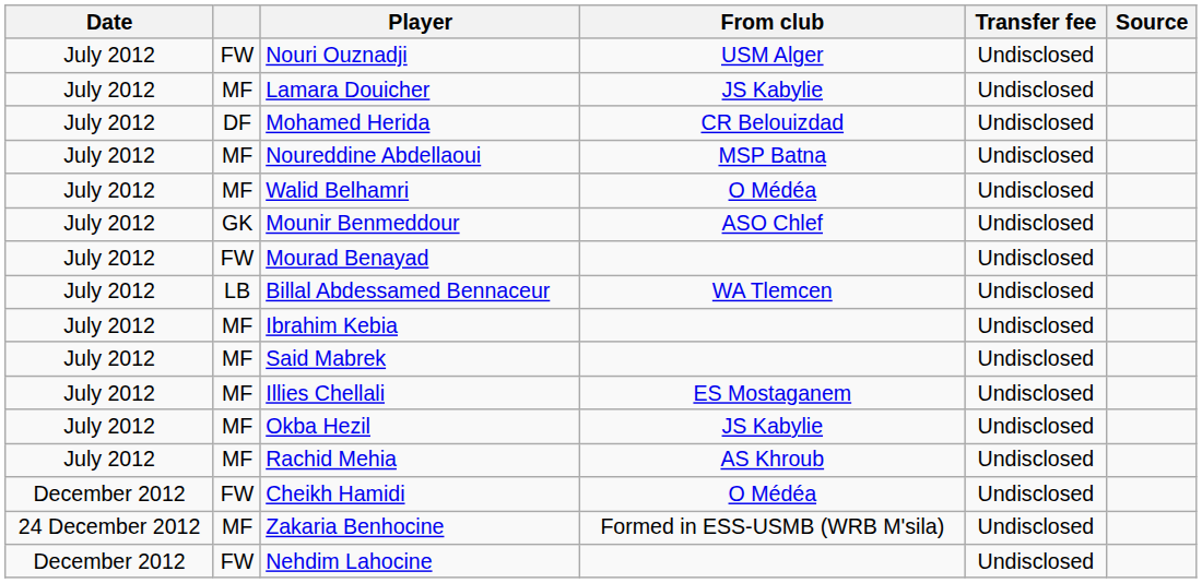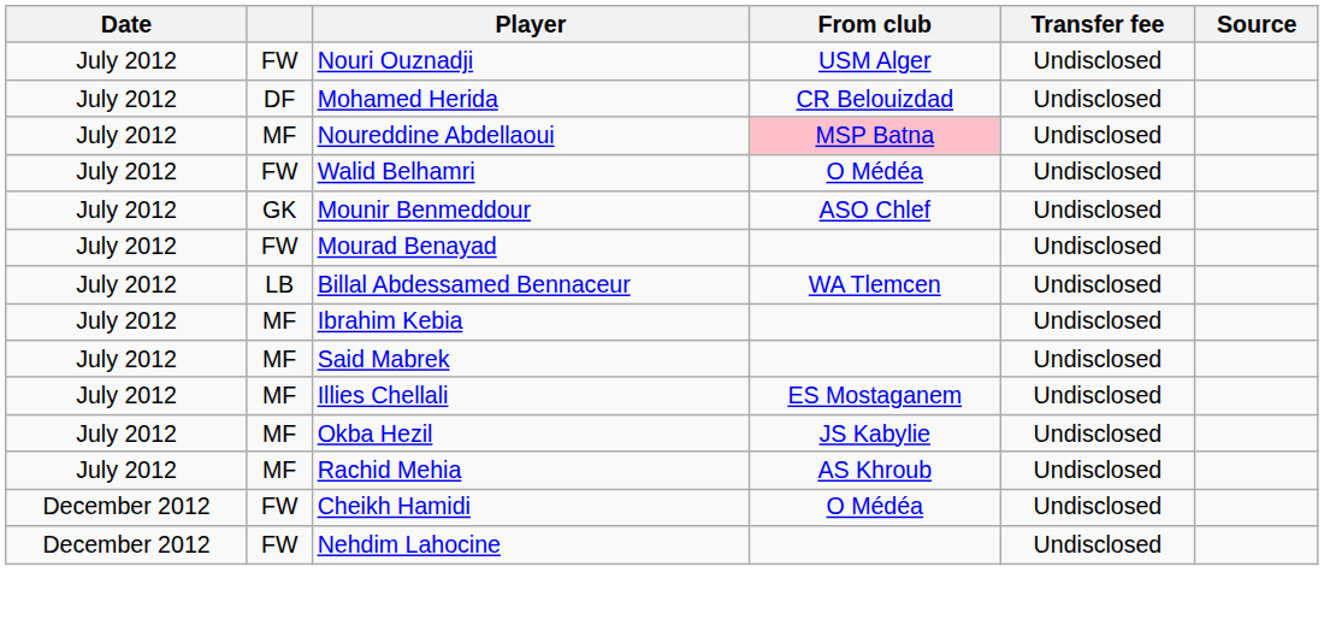 <table class="wikitable sortable" style="width:60%; text-align:center; font-size:85%; text-align:centre;">
 <tr>
 <th><strong>Date</strong></th>
 <th><strong></strong></th>
 <th><strong>Player</strong></th>
 <th><strong>From club</strong></th>
 <th><strong>Transfer fee</strong></th>
 <th><strong>Source</strong></th>
 </tr>
 <tr>
 <td>July 2012</td>
 <td>FW</td>
 <td align=left> <a href='#'>Nouri Ouznadji</a></td>
 <td><a href='#'>USM Alger</a></td>
 <td>Undisclosed</td>
 <td></td>
 </tr>
 <tr>
 <td>July 2012</td>
-<td>MF</td>
-<td align=left> <a href='#'>Lamara Douicher</a></td>
-<td><a href='#'>JS Kabylie</a></td>
-<td>Undisclosed</td>
-<td></td>
-</tr>
-<tr>
-<td>July 2012</td>
 <td>DF</td>
 <td align=left> <a href='#'>Mohamed Herida</a></td>
 <td><a href='#'>CR Belouizdad</a></td>
 <td>Undisclosed</td>
 <td></td>
 </tr>
 <tr>
 <td>July 2012</td>
 <td>MF</td>
 <td align=left> <a href='#'>Noureddine Abdellaoui</a></td>
-<td><a href='#'>MSP Batna</a></td>
+<td style="background: pink;"><a href='#'>MSP Batna</a></td>
 <td>Undisclosed</td>
 <td></td>
 </tr>
 <tr>
 <td>July 2012</td>
-<td>MF</td>
+<td>FW</td>
 <td align=left> <a href='#'>Walid Belhamri</a></td>
 <td><a href='#'>O Médéa</a></td>
 <td>Undisclosed</td>
 <td></td>
 </tr>
 <tr>
 <td>July 2012</td>
 <td>GK</td>
 <td align=left> <a href='#'>Mounir Benmeddour</a></td>
 <td><a href='#'>ASO Chlef</a></td>
 <td>Undisclosed</td>
 <td></td>
 </tr>
 <tr>
 <td>July 2012</td>
 <td>FW</td>
 <td align=left> <a href='#'>Mourad Benayad</a></td>
 <td></td>
 <td>Undisclosed</td>
 <td></td>
 </tr>
 <tr>
 <td>July 2012</td>
 <td>LB</td>
 <td align=left> <a href='#'>Billal Abdessamed Bennaceur</a></td>
 <td><a href='#'>WA Tlemcen</a></td>
 <td>Undisclosed</td>
 <td></td>
 </tr>
 <tr>
 <td>July 2012</td>
 <td>MF</td>
 <td align=left> <a href='#'>Ibrahim Kebia</a></td>
 <td></td>
 <td>Undisclosed</td>
 <td></td>
 </tr>
 <tr>
 <td>July 2012</td>
 <td>MF</td>
 <td align=left> <a href='#'>Said Mabrek</a></td>
 <td></td>
 <td>Undisclosed</td>
 <td></td>
 </tr>
 <tr>
 <td>July 2012</td>
 <td>MF</td>
 <td align=left> <a href='#'>Illies Chellali</a></td>
 <td><a href='#'>ES Mostaganem</a></td>
 <td>Undisclosed</td>
 <td></td>
 </tr>
 <tr>
 <td>July 2012</td>
 <td>MF</td>
 <td align=left> <a href='#'>Okba Hezil</a></td>
 <td><a href='#'>JS Kabylie</a></td>
 <td>Undisclosed</td>
 <td></td>
 </tr>
 <tr>
 <td>July 2012</td>
 <td>MF</td>
 <td align=left> <a href='#'>Rachid Mehia</a></td>
 <td><a href='#'>AS Khroub</a></td>
 <td>Undisclosed</td>
 <td></td>
 </tr>
 <tr>
 <td>December 2012</td>
 <td>FW</td>
 <td align=left> <a href='#'>Cheikh Hamidi</a></td>
 <td><a href='#'>O Médéa</a></td>
 <td>Undisclosed</td>
 <td></td>
 </tr>
 <tr>
-<td>24 December 2012</td>
-<td>MF</td>
-<td align=left> <a href='#'>Zakaria Benhocine</a></td>
-<td>Formed in ESS-USMB (WRB M'sila)</td>
-<td>Undisclosed</td>
-<td></td>
-</tr>
-<tr>
 <td>December 2012</td>
 <td>FW</td>
 <td align=left> <a href='#'>Nehdim Lahocine</a></td>
 <td></td>
 <td>Undisclosed</td>
 <td></td>
 </tr>
 </table>
